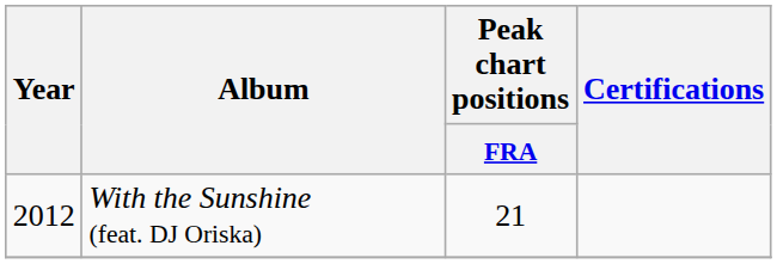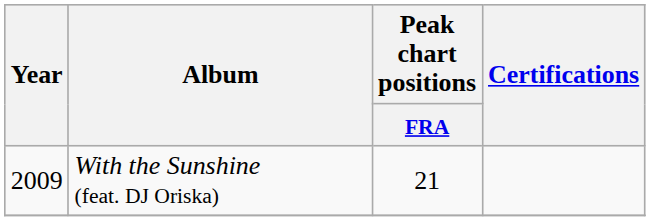 <table class="wikitable">
 <tr>
 <th align="center" rowspan="2">Year</th>
 <th align="center" rowspan="2" width="180">Album</th>
 <th align="center" colspan="1">Peak chart positions</th>
 <th rowspan="2"><a href='#'>Certifications</a></th>
 </tr>
 <tr>
 <th width="35"><small><a href='#'>FRA</a><br></small></th>
 </tr>
 <tr>
-<td align="center">2012</td>
+<td align="center">2009</td>
 <td><em>With the Sunshine</em> <br><small>(feat. DJ Oriska)</small></td>
 <td align="center">21</td>
 <td></td>
 </tr>
 <tr>
 </tr>
 </table>
